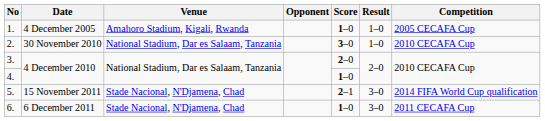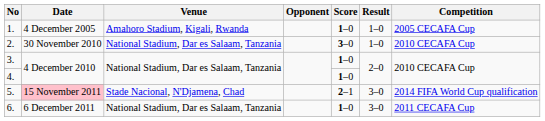 <table class="wikitable">
 <tr>
 <th>No</th>
 <th>Date</th>
 <th>Venue</th>
 <th>Opponent</th>
 <th>Score</th>
 <th>Result</th>
 <th>Competition</th>
 </tr>
 <tr>
 <td>1.</td>
 <td>4 December 2005</td>
 <td><a href='#'>Amahoro Stadium</a>, <a href='#'>Kigali</a>, <a href='#'>Rwanda</a></td>
 <td></td>
 <td align=center><strong>1</strong>–0</td>
 <td align=center>1–0</td>
 <td><a href='#'>2005 CECAFA Cup</a></td>
 </tr>
 <tr>
 <td>2.</td>
 <td>30 November 2010</td>
 <td><a href='#'>National Stadium</a>, <a href='#'>Dar es Salaam</a>, <a href='#'>Tanzania</a></td>
 <td></td>
 <td align=center><strong>3</strong>–0</td>
 <td align=center>1–0</td>
 <td><a href='#'>2010 CECAFA Cup</a></td>
 </tr>
 <tr>
 <td>3.</td>
 <td rowspan="2">4 December 2010</td>
 <td rowspan="2">National Stadium, Dar es Salaam, Tanzania</td>
 <td rowspan="2"></td>
-<td align=center><strong>2</strong>–0</td>
+<td align=center><strong>1</strong>–0</td>
 <td rowspan="2" style="text-align:center">2–0</td>
 <td rowspan="2">2010 CECAFA Cup</td>
 </tr>
 <tr>
 <td>4.</td>
 <td align=center><strong>1</strong>–0</td>
 </tr>
 <tr>
 <td>5.</td>
-<td>15 November 2011</td>
+<td style="background: pink;">15 November 2011</td>
 <td><a href='#'>Stade Nacional</a>, <a href='#'>N'Djamena</a>, <a href='#'>Chad</a></td>
 <td></td>
 <td align=center><strong>2</strong>–1</td>
 <td align=center>3–0</td>
 <td><a href='#'>2014 FIFA World Cup qualification</a></td>
 </tr>
 <tr>
 <td>6.</td>
 <td>6 December 2011</td>
-<td><a href='#'>Stade Nacional</a>, <a href='#'>N'Djamena</a>, <a href='#'>Chad</a></td>
+<td>National Stadium, Dar es Salaam, Tanzania</td>
 <td></td>
 <td align=center><strong>1</strong>–0</td>
 <td align=center>3–0</td>
 <td><a href='#'>2011 CECAFA Cup</a></td>
 </tr>
 </table>
